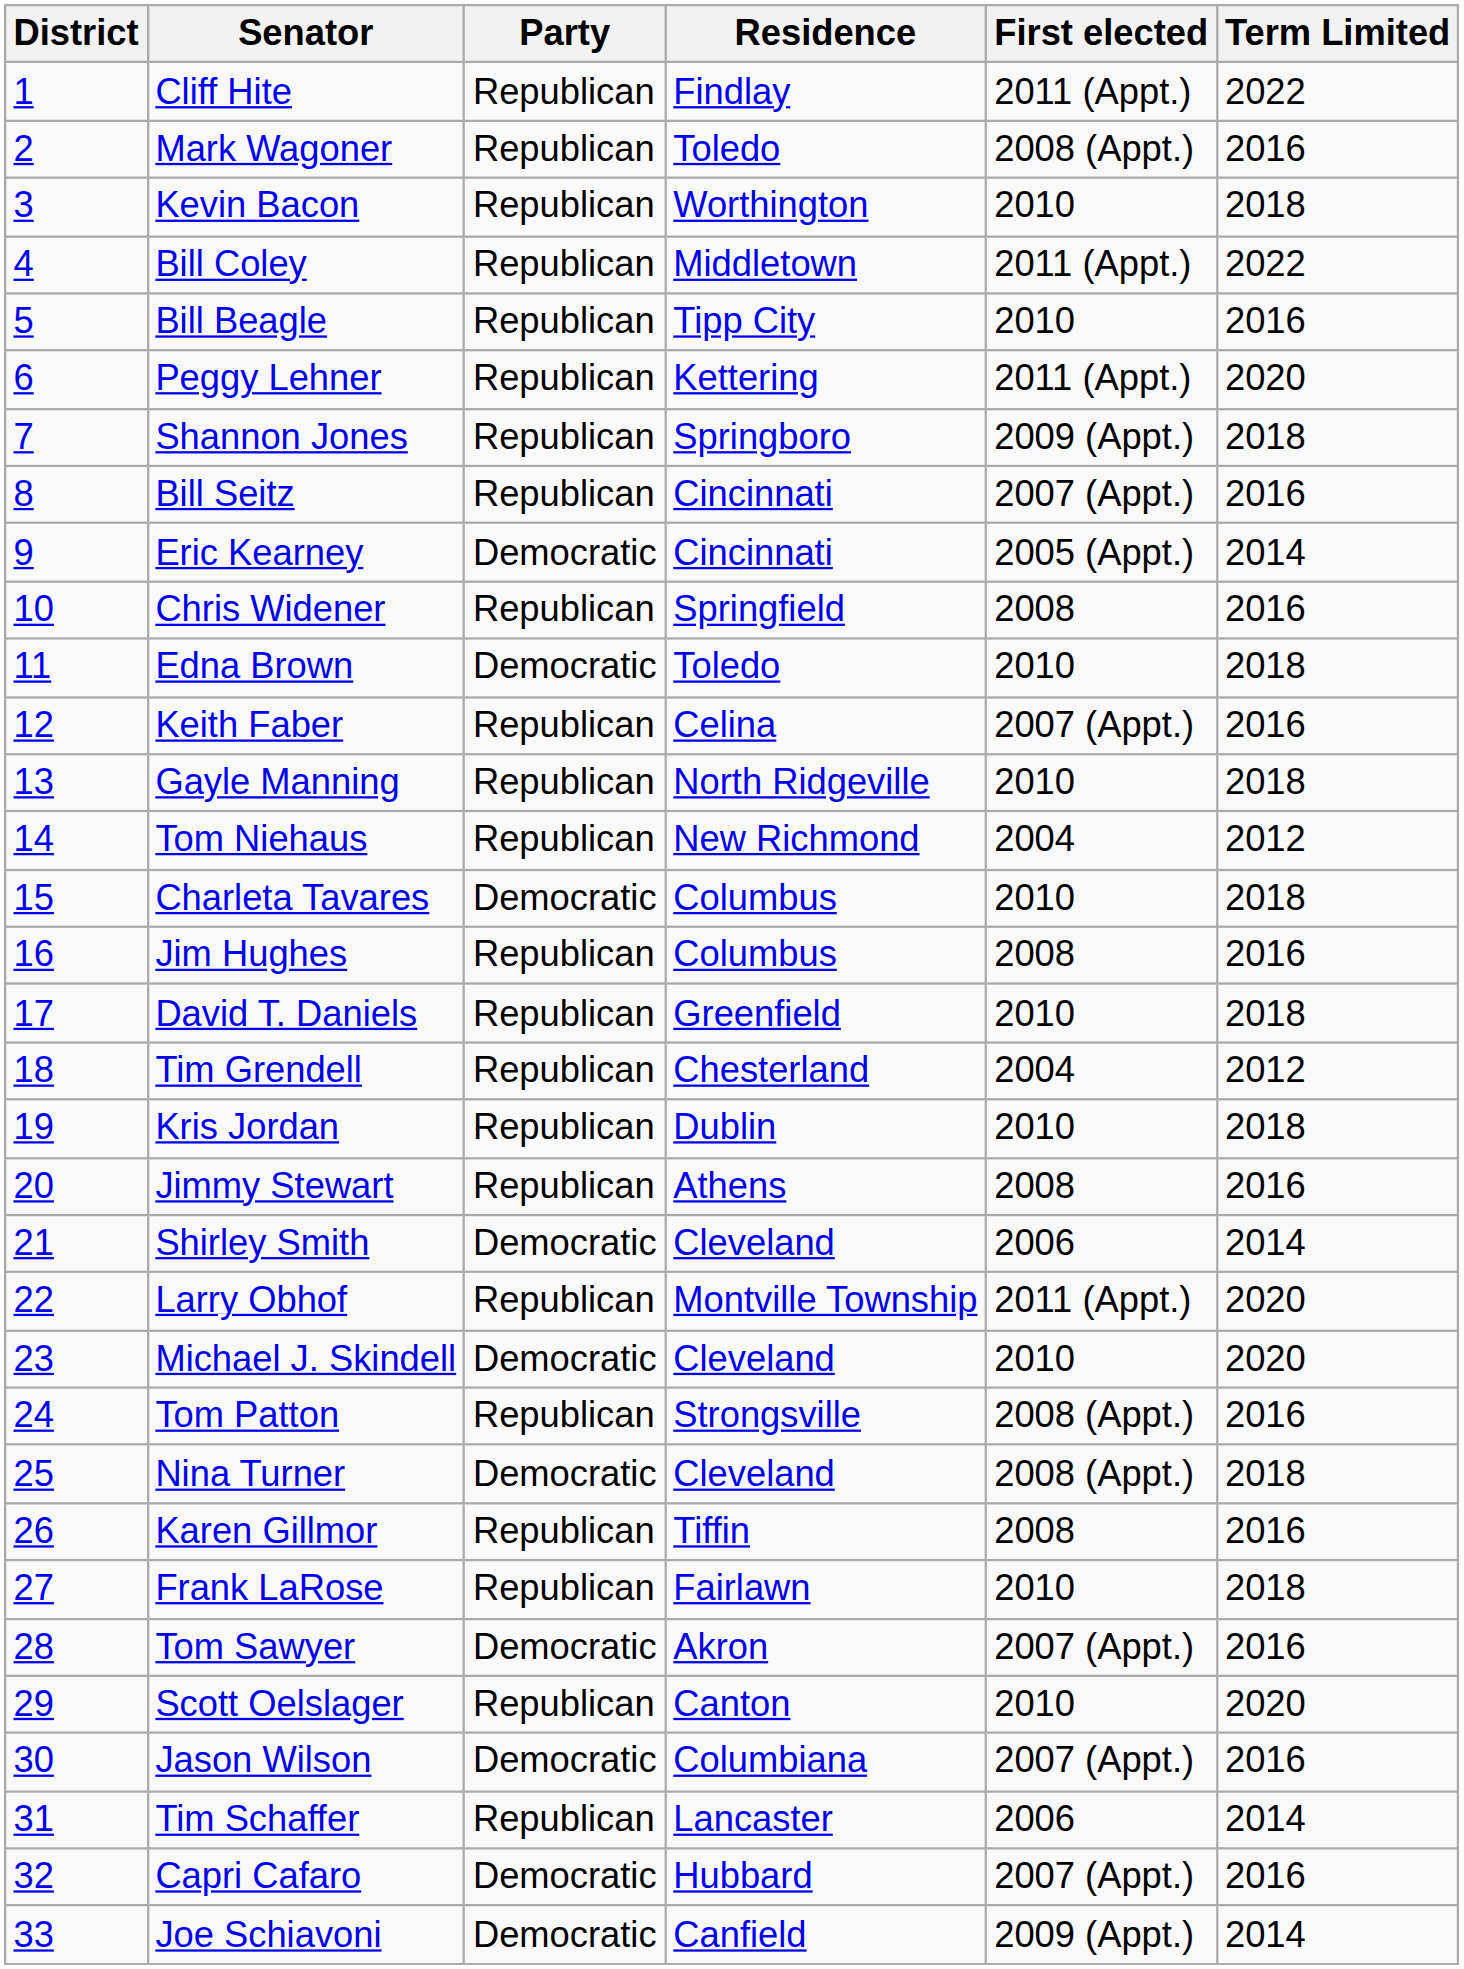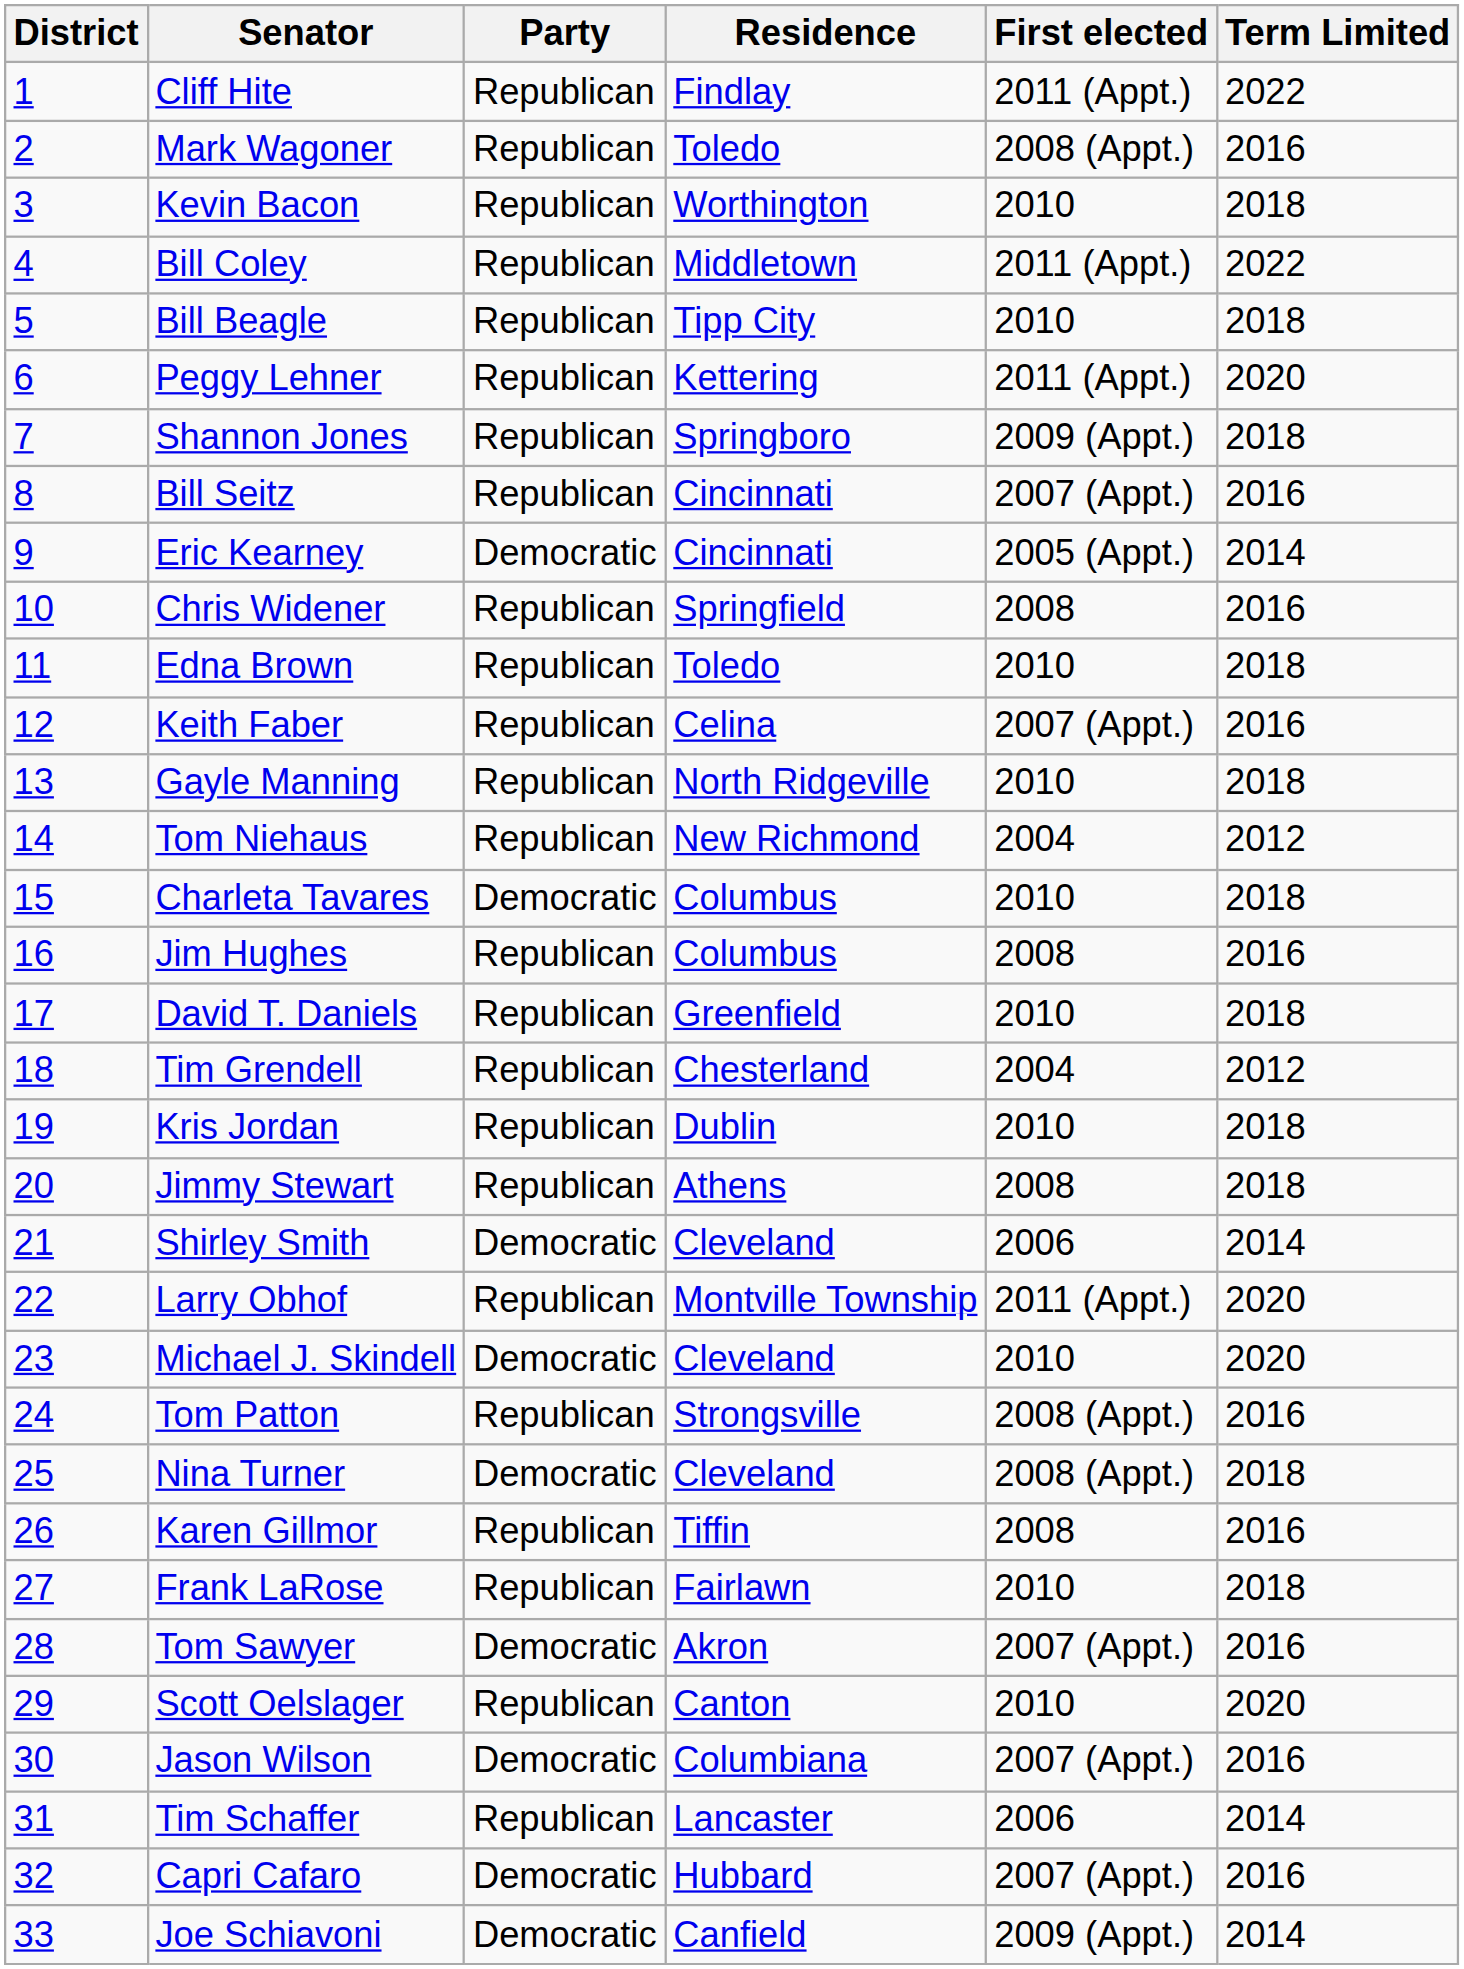 <table class="wikitable sortable">
 <tr>
 <th>District</th>
 <th>Senator</th>
 <th>Party</th>
 <th>Residence</th>
 <th>First elected</th>
 <th>Term Limited</th>
 </tr>
 <tr>
 <td><a href='#'>1</a></td>
 <td><a href='#'>Cliff Hite</a></td>
 <td>Republican</td>
 <td><a href='#'>Findlay</a></td>
 <td>2011 (Appt.)</td>
 <td>2022</td>
 </tr>
 <tr>
 <td><a href='#'>2</a></td>
 <td><a href='#'>Mark Wagoner</a></td>
 <td>Republican</td>
 <td><a href='#'>Toledo</a></td>
 <td>2008 (Appt.)</td>
 <td>2016</td>
 </tr>
 <tr>
 <td><a href='#'>3</a></td>
 <td><a href='#'>Kevin Bacon</a></td>
 <td>Republican</td>
 <td><a href='#'>Worthington</a></td>
 <td>2010</td>
 <td>2018</td>
 </tr>
 <tr>
 <td><a href='#'>4</a></td>
 <td><a href='#'>Bill Coley</a></td>
 <td>Republican</td>
 <td><a href='#'>Middletown</a></td>
 <td>2011 (Appt.)</td>
 <td>2022</td>
 </tr>
 <tr>
 <td><a href='#'>5</a></td>
 <td><a href='#'>Bill Beagle</a></td>
 <td>Republican</td>
 <td><a href='#'>Tipp City</a></td>
 <td>2010</td>
-<td>2016</td>
+<td>2018</td>
 </tr>
 <tr>
 <td><a href='#'>6</a></td>
 <td><a href='#'>Peggy Lehner</a></td>
 <td>Republican</td>
 <td><a href='#'>Kettering</a></td>
 <td>2011 (Appt.)</td>
 <td>2020</td>
 </tr>
 <tr>
 <td><a href='#'>7</a></td>
 <td><a href='#'>Shannon Jones</a></td>
 <td>Republican</td>
 <td><a href='#'>Springboro</a></td>
 <td>2009 (Appt.)</td>
 <td>2018</td>
 </tr>
 <tr>
 <td><a href='#'>8</a></td>
 <td><a href='#'>Bill Seitz</a></td>
 <td>Republican</td>
 <td><a href='#'>Cincinnati</a></td>
 <td>2007 (Appt.)</td>
 <td>2016</td>
 </tr>
 <tr>
 <td><a href='#'>9</a></td>
 <td><a href='#'>Eric Kearney</a></td>
 <td>Democratic</td>
 <td><a href='#'>Cincinnati</a></td>
 <td>2005 (Appt.)</td>
 <td>2014</td>
 </tr>
 <tr>
 <td><a href='#'>10</a></td>
 <td><a href='#'>Chris Widener</a></td>
 <td>Republican</td>
 <td><a href='#'>Springfield</a></td>
 <td>2008</td>
 <td>2016</td>
 </tr>
 <tr>
 <td><a href='#'>11</a></td>
 <td><a href='#'>Edna Brown</a></td>
-<td>Democratic</td>
+<td>Republican</td>
 <td><a href='#'>Toledo</a></td>
 <td>2010</td>
 <td>2018</td>
 </tr>
 <tr>
 <td><a href='#'>12</a></td>
 <td><a href='#'>Keith Faber</a></td>
 <td>Republican</td>
 <td><a href='#'>Celina</a></td>
 <td>2007 (Appt.)</td>
 <td>2016</td>
 </tr>
 <tr>
 <td><a href='#'>13</a></td>
 <td><a href='#'>Gayle Manning</a></td>
 <td>Republican</td>
 <td><a href='#'>North Ridgeville</a></td>
 <td>2010</td>
 <td>2018</td>
 </tr>
 <tr>
 <td><a href='#'>14</a></td>
 <td><a href='#'>Tom Niehaus</a></td>
 <td>Republican</td>
 <td><a href='#'>New Richmond</a></td>
 <td>2004</td>
 <td>2012</td>
 </tr>
 <tr>
 <td><a href='#'>15</a></td>
 <td><a href='#'>Charleta Tavares</a></td>
 <td>Democratic</td>
 <td><a href='#'>Columbus</a></td>
 <td>2010</td>
 <td>2018</td>
 </tr>
 <tr>
 <td><a href='#'>16</a></td>
 <td><a href='#'>Jim Hughes</a></td>
 <td>Republican</td>
 <td><a href='#'>Columbus</a></td>
 <td>2008</td>
 <td>2016</td>
 </tr>
 <tr>
 <td><a href='#'>17</a></td>
 <td><a href='#'>David T. Daniels</a></td>
 <td>Republican</td>
 <td><a href='#'>Greenfield</a></td>
 <td>2010</td>
 <td>2018</td>
 </tr>
 <tr>
 <td><a href='#'>18</a></td>
 <td><a href='#'>Tim Grendell</a></td>
 <td>Republican</td>
 <td><a href='#'>Chesterland</a></td>
 <td>2004</td>
 <td>2012</td>
 </tr>
 <tr>
 <td><a href='#'>19</a></td>
 <td><a href='#'>Kris Jordan</a></td>
 <td>Republican</td>
 <td><a href='#'>Dublin</a></td>
 <td>2010</td>
 <td>2018</td>
 </tr>
 <tr>
 <td><a href='#'>20</a></td>
 <td><a href='#'>Jimmy Stewart</a></td>
 <td>Republican</td>
 <td><a href='#'>Athens</a></td>
 <td>2008</td>
-<td>2016</td>
+<td>2018</td>
 </tr>
 <tr>
 <td><a href='#'>21</a></td>
 <td><a href='#'>Shirley Smith</a></td>
 <td>Democratic</td>
 <td><a href='#'>Cleveland</a></td>
 <td>2006</td>
 <td>2014</td>
 </tr>
 <tr>
 <td><a href='#'>22</a></td>
 <td><a href='#'>Larry Obhof</a></td>
 <td>Republican</td>
 <td><a href='#'>Montville Township</a></td>
 <td>2011 (Appt.)</td>
 <td>2020</td>
 </tr>
 <tr>
 <td><a href='#'>23</a></td>
 <td><a href='#'>Michael J. Skindell</a></td>
 <td>Democratic</td>
 <td><a href='#'>Cleveland</a></td>
 <td>2010</td>
 <td>2020</td>
 </tr>
 <tr>
 <td><a href='#'>24</a></td>
 <td><a href='#'>Tom Patton</a></td>
 <td>Republican</td>
 <td><a href='#'>Strongsville</a></td>
 <td>2008 (Appt.)</td>
 <td>2016</td>
 </tr>
 <tr>
 <td><a href='#'>25</a></td>
 <td><a href='#'>Nina Turner</a></td>
 <td>Democratic</td>
 <td><a href='#'>Cleveland</a></td>
 <td>2008 (Appt.)</td>
 <td>2018</td>
 </tr>
 <tr>
 <td><a href='#'>26</a></td>
 <td><a href='#'>Karen Gillmor</a></td>
 <td>Republican</td>
 <td><a href='#'>Tiffin</a></td>
 <td>2008</td>
 <td>2016</td>
 </tr>
 <tr>
 <td><a href='#'>27</a></td>
 <td><a href='#'>Frank LaRose</a></td>
 <td>Republican</td>
 <td><a href='#'>Fairlawn</a></td>
 <td>2010</td>
 <td>2018</td>
 </tr>
 <tr>
 <td><a href='#'>28</a></td>
 <td><a href='#'>Tom Sawyer</a></td>
 <td>Democratic</td>
 <td><a href='#'>Akron</a></td>
 <td>2007 (Appt.)</td>
 <td>2016</td>
 </tr>
 <tr>
 <td><a href='#'>29</a></td>
 <td><a href='#'>Scott Oelslager</a></td>
 <td>Republican</td>
 <td><a href='#'>Canton</a></td>
 <td>2010</td>
 <td>2020</td>
 </tr>
 <tr>
 <td><a href='#'>30</a></td>
 <td><a href='#'>Jason Wilson</a></td>
 <td>Democratic</td>
 <td><a href='#'>Columbiana</a></td>
 <td>2007 (Appt.)</td>
 <td>2016</td>
 </tr>
 <tr>
 <td><a href='#'>31</a></td>
 <td><a href='#'>Tim Schaffer</a></td>
 <td>Republican</td>
 <td><a href='#'>Lancaster</a></td>
 <td>2006</td>
 <td>2014</td>
 </tr>
 <tr>
 <td><a href='#'>32</a></td>
 <td><a href='#'>Capri Cafaro</a></td>
 <td>Democratic</td>
 <td><a href='#'>Hubbard</a></td>
 <td>2007 (Appt.)</td>
 <td>2016</td>
 </tr>
 <tr>
 <td><a href='#'>33</a></td>
 <td><a href='#'>Joe Schiavoni</a></td>
 <td>Democratic</td>
 <td><a href='#'>Canfield</a></td>
 <td>2009 (Appt.)</td>
 <td>2014</td>
 </tr>
 </table>
